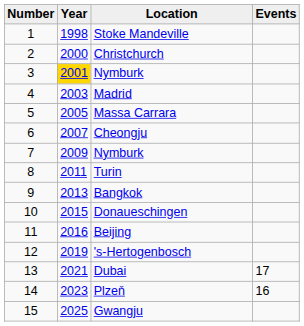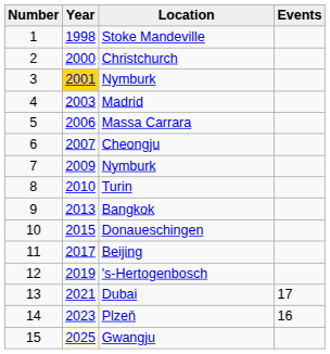 <table class="wikitable sortable">
 <tr>
 <th scope="col" ! style="width:25px; background:#efefef;">Number</th>
 <th scope="col" ! style="width:25px; background:#efefef;">Year</th>
 <th scope="col" ! width="200" style="background: #efefef;">Location</th>
 <th scope="col" ! style="width:25px; background:#efefef;">Events</th>
 </tr>
 <tr>
 <td align=center>1</td>
 <td><a href='#'>1998</a></td>
 <td> <a href='#'>Stoke Mandeville</a></td>
 <td></td>
 </tr>
 <tr>
 <td align=center>2</td>
 <td><a href='#'>2000</a></td>
 <td> <a href='#'>Christchurch</a></td>
 <td></td>
 </tr>
 <tr>
 <td align=center>3</td>
 <td style="background: gold;"><a href='#'>2001</a></td>
 <td> <a href='#'>Nymburk</a></td>
 <td></td>
 </tr>
 <tr>
 <td align=center>4</td>
 <td><a href='#'>2003</a></td>
 <td> <a href='#'>Madrid</a></td>
 <td></td>
 </tr>
 <tr>
 <td align=center>5</td>
-<td><a href='#'>2005</a></td>
+<td><a href='#'>2006</a></td>
 <td> <a href='#'>Massa Carrara</a></td>
 <td></td>
 </tr>
 <tr>
 <td align=center>6</td>
 <td><a href='#'>2007</a></td>
 <td> <a href='#'>Cheongju</a></td>
 <td></td>
 </tr>
 <tr>
 <td align=center>7</td>
 <td><a href='#'>2009</a></td>
 <td> <a href='#'>Nymburk</a></td>
 <td></td>
 </tr>
 <tr>
 <td align=center>8</td>
-<td><a href='#'>2011</a></td>
+<td><a href='#'>2010</a></td>
 <td> <a href='#'>Turin</a></td>
 <td></td>
 </tr>
 <tr>
 <td align=center>9</td>
 <td><a href='#'>2013</a></td>
 <td> <a href='#'>Bangkok</a></td>
 <td></td>
 </tr>
 <tr>
 <td align=center>10</td>
 <td><a href='#'>2015</a></td>
 <td> <a href='#'>Donaueschingen</a></td>
 <td></td>
 </tr>
 <tr>
 <td align=center>11</td>
-<td><a href='#'>2016</a></td>
+<td><a href='#'>2017</a></td>
 <td> <a href='#'>Beijing</a></td>
 <td></td>
 </tr>
 <tr>
 <td align=center>12</td>
 <td><a href='#'>2019</a></td>
 <td> <a href='#'>'s-Hertogenbosch</a></td>
 <td></td>
 </tr>
 <tr>
 <td align=center>13</td>
 <td><a href='#'>2021</a></td>
 <td> <a href='#'>Dubai</a></td>
 <td>17</td>
 </tr>
 <tr>
 <td align=center>14</td>
 <td><a href='#'>2023</a></td>
 <td> <a href='#'>Plzeň</a></td>
 <td>16</td>
 </tr>
 <tr>
 <td align=center>15</td>
-<td><a href='#'>2025</a></td>
+<td style="background: lightyellow;"><a href='#'>2025</a></td>
 <td> <a href='#'>Gwangju</a></td>
 <td align=center></td>
 </tr>
 </table>
